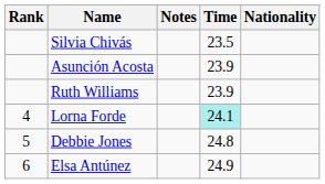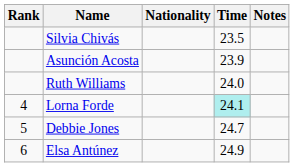 <table class="wikitable sortable" style="text-align:center;font-size:95%">
 <tr>
 <th>Rank</th>
 <th>Name</th>
+<th>Nationality</th>
+<th>Time</th>
 <th>Notes</th>
-<th>Time</th>
-<th>Nationality</th>
 </tr>
 <tr>
 <td></td>
 <td align=left><a href='#'>Silvia Chivás</a></td>
+<td align=left></td>
+<td>23.5</td>
 <td></td>
-<td>23.5</td>
-<td align=left></td>
 </tr>
 <tr>
 <td></td>
 <td align=left><a href='#'>Asunción Acosta</a></td>
+<td align=left></td>
+<td>23.9</td>
 <td></td>
-<td>23.9</td>
-<td align=left></td>
 </tr>
 <tr>
 <td></td>
 <td align=left><a href='#'>Ruth Williams</a></td>
+<td align=left></td>
+<td>24.0</td>
 <td></td>
-<td>23.9</td>
-<td align=left></td>
 </tr>
 <tr>
 <td>4</td>
 <td align=left><a href='#'>Lorna Forde</a></td>
+<td align=left></td>
+<td style="background: paleturquoise;">24.1</td>
 <td></td>
-<td style="background: paleturquoise;">24.1</td>
-<td align=left></td>
 </tr>
 <tr>
 <td>5</td>
 <td align=left><a href='#'>Debbie Jones</a></td>
+<td align=left></td>
+<td>24.7</td>
 <td></td>
-<td>24.8</td>
-<td align=left></td>
 </tr>
 <tr>
 <td>6</td>
 <td align=left><a href='#'>Elsa Antúnez</a></td>
+<td align=left></td>
+<td>24.9</td>
 <td></td>
-<td>24.9</td>
-<td align=left></td>
 </tr>
 </table>
